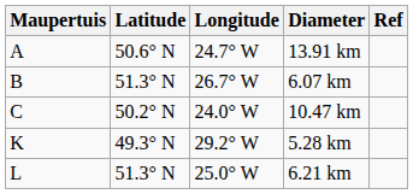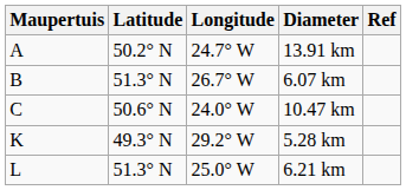 <table class="wikitable">
 <tr>
 <th>Maupertuis</th>
 <th>Latitude</th>
 <th>Longitude</th>
 <th>Diameter</th>
 <th>Ref</th>
 </tr>
 <tr>
 <td>A</td>
-<td>50.6° N</td>
+<td>50.2° N</td>
 <td>24.7° W</td>
 <td>13.91 km</td>
 <td></td>
 </tr>
 <tr>
 <td>B</td>
 <td>51.3° N</td>
 <td>26.7° W</td>
 <td>6.07 km</td>
 <td></td>
 </tr>
 <tr>
 <td>C</td>
-<td>50.2° N</td>
+<td>50.6° N</td>
 <td>24.0° W</td>
 <td>10.47 km</td>
 <td></td>
 </tr>
 <tr>
 <td>K</td>
 <td>49.3° N</td>
 <td>29.2° W</td>
 <td>5.28 km</td>
 <td></td>
 </tr>
 <tr>
 <td>L</td>
 <td>51.3° N</td>
 <td>25.0° W</td>
 <td>6.21 km</td>
 <td></td>
 </tr>
 </table>
